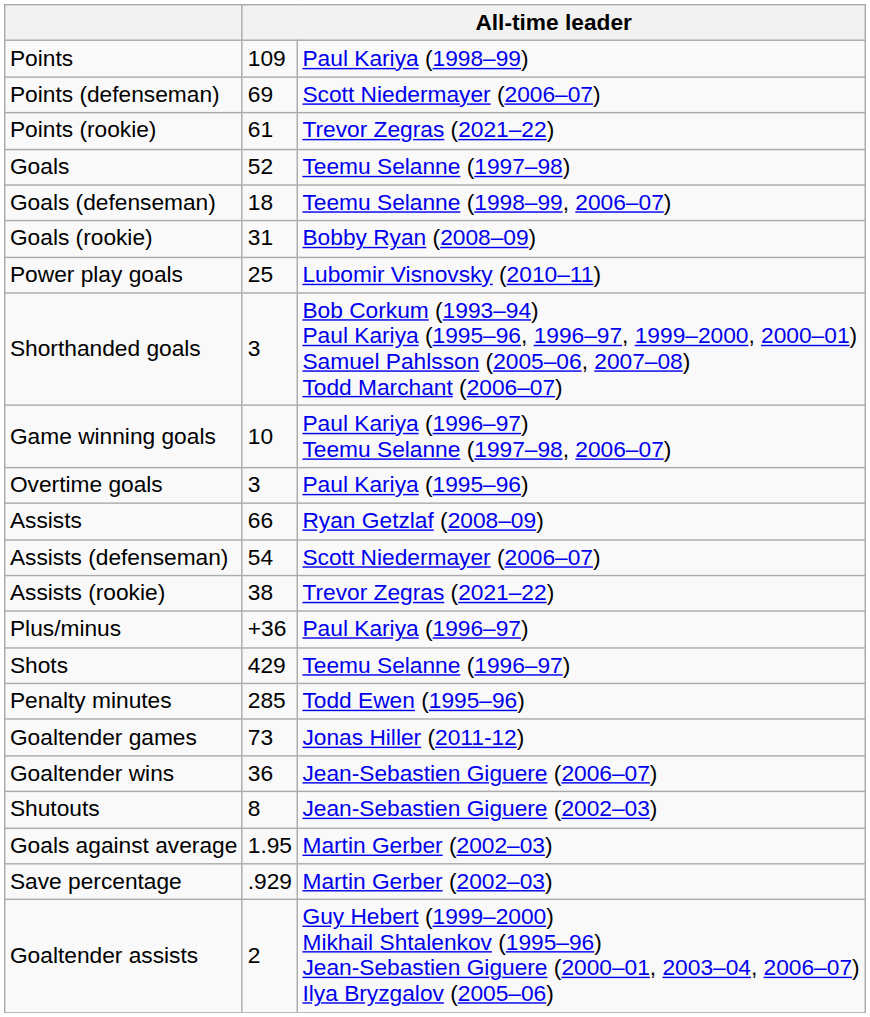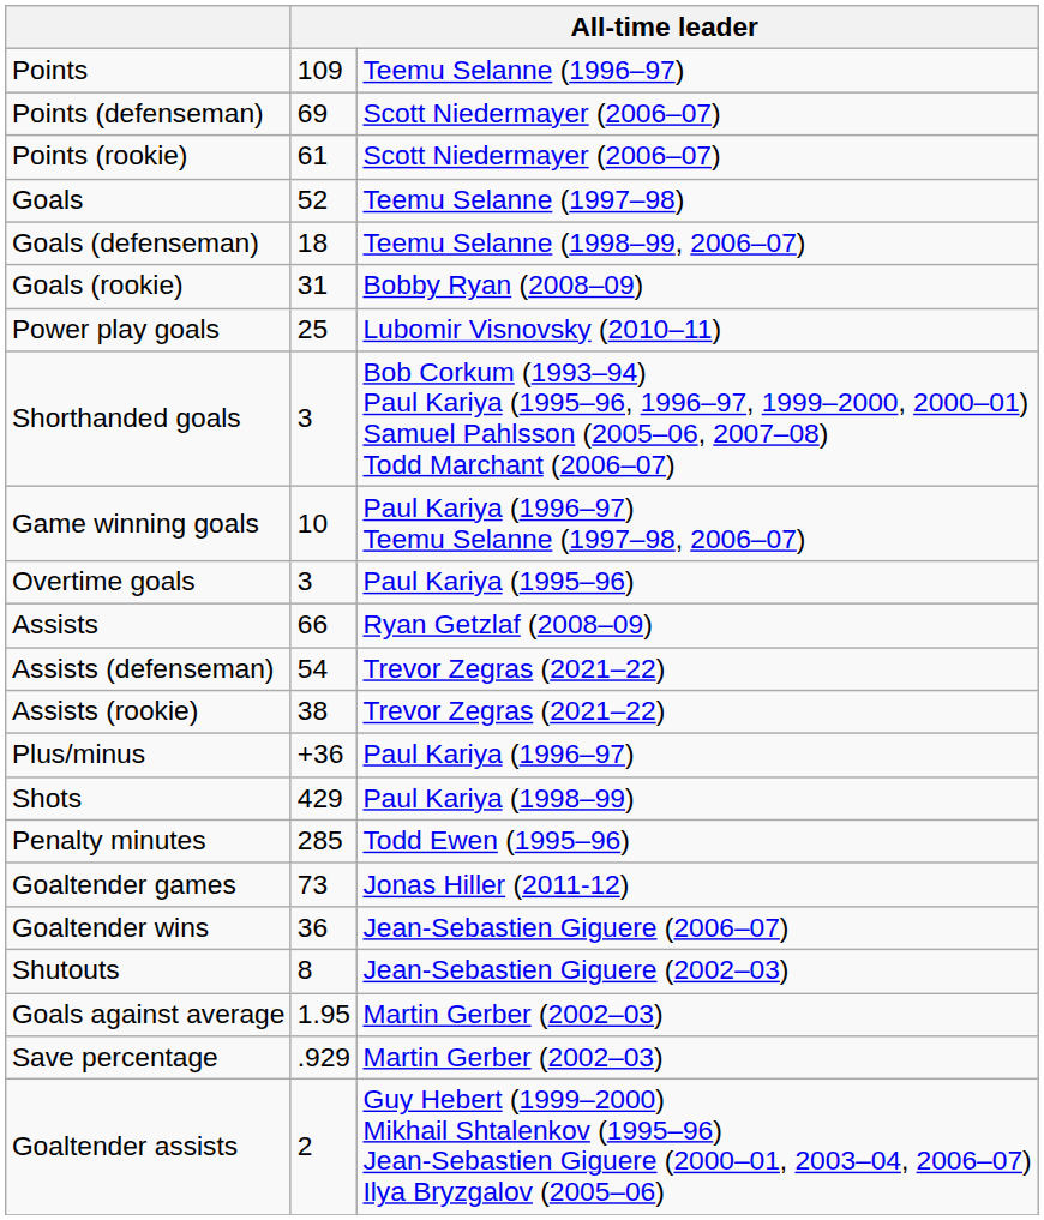 <table class="wikitable">
 <tr>
 <th></th>
 <th colspan="2">All-time leader</th>
 </tr>
 <tr>
 <td>Points</td>
 <td>109</td>
-<td><a href='#'>Paul Kariya</a> (<a href='#'>1998–99</a>)</td>
+<td><a href='#'>Teemu Selanne</a> (<a href='#'>1996–97</a>)</td>
 </tr>
 <tr>
 <td>Points (defenseman)</td>
 <td>69</td>
 <td><a href='#'>Scott Niedermayer</a> (<a href='#'>2006–07</a>)</td>
 </tr>
 <tr>
 <td>Points (rookie)</td>
 <td>61</td>
-<td><a href='#'>Trevor Zegras</a> (<a href='#'>2021–22</a>)</td>
+<td><a href='#'>Scott Niedermayer</a> (<a href='#'>2006–07</a>)</td>
 </tr>
 <tr>
 <td>Goals</td>
 <td>52</td>
 <td><a href='#'>Teemu Selanne</a> (<a href='#'>1997–98</a>)</td>
 </tr>
 <tr>
 <td>Goals (defenseman)</td>
 <td>18</td>
 <td><a href='#'>Teemu Selanne</a> (<a href='#'>1998–99</a>, <a href='#'>2006–07</a>)</td>
 </tr>
 <tr>
 <td>Goals (rookie)</td>
 <td>31</td>
 <td><a href='#'>Bobby Ryan</a> (<a href='#'>2008–09</a>)</td>
 </tr>
 <tr>
 <td>Power play goals</td>
 <td>25</td>
 <td><a href='#'>Lubomir Visnovsky</a> (<a href='#'>2010–11</a>)</td>
 </tr>
 <tr>
 <td>Shorthanded goals</td>
 <td>3</td>
 <td><a href='#'>Bob Corkum</a> (<a href='#'>1993–94</a>)<br><a href='#'>Paul Kariya</a> (<a href='#'>1995–96</a>, <a href='#'>1996–97</a>, <a href='#'>1999–2000</a>, <a href='#'>2000–01</a>)<br><a href='#'>Samuel Pahlsson</a> (<a href='#'>2005–06</a>, <a href='#'>2007–08</a>)<br><a href='#'>Todd Marchant</a> (<a href='#'>2006–07</a>)</td>
 </tr>
 <tr>
 <td>Game winning goals</td>
 <td>10</td>
 <td><a href='#'>Paul Kariya</a> (<a href='#'>1996–97</a>)<br><a href='#'>Teemu Selanne</a> (<a href='#'>1997–98</a>, <a href='#'>2006–07</a>)</td>
 </tr>
 <tr>
 <td>Overtime goals</td>
 <td>3</td>
 <td><a href='#'>Paul Kariya</a> (<a href='#'>1995–96</a>)</td>
 </tr>
 <tr>
 <td>Assists</td>
 <td>66</td>
 <td><a href='#'>Ryan Getzlaf</a> (<a href='#'>2008–09</a>)</td>
 </tr>
 <tr>
 <td>Assists (defenseman)</td>
 <td>54</td>
-<td><a href='#'>Scott Niedermayer</a> (<a href='#'>2006–07</a>)</td>
+<td><a href='#'>Trevor Zegras</a> (<a href='#'>2021–22</a>)</td>
 </tr>
 <tr>
 <td>Assists (rookie)</td>
 <td>38</td>
 <td><a href='#'>Trevor Zegras</a> (<a href='#'>2021–22</a>)</td>
 </tr>
 <tr>
 <td>Plus/minus</td>
 <td>+36</td>
 <td><a href='#'>Paul Kariya</a> (<a href='#'>1996–97</a>)</td>
 </tr>
 <tr>
 <td>Shots</td>
 <td>429</td>
-<td><a href='#'>Teemu Selanne</a> (<a href='#'>1996–97</a>)</td>
+<td><a href='#'>Paul Kariya</a> (<a href='#'>1998–99</a>)</td>
 </tr>
 <tr>
 <td>Penalty minutes</td>
 <td>285</td>
 <td><a href='#'>Todd Ewen</a> (<a href='#'>1995–96</a>)</td>
 </tr>
 <tr>
 <td>Goaltender games</td>
 <td>73</td>
 <td><a href='#'>Jonas Hiller</a> (<a href='#'>2011-12</a>)</td>
 </tr>
 <tr>
 <td>Goaltender wins</td>
 <td>36</td>
 <td><a href='#'>Jean-Sebastien Giguere</a> (<a href='#'>2006–07</a>)</td>
 </tr>
 <tr>
 <td>Shutouts</td>
 <td>8</td>
 <td><a href='#'>Jean-Sebastien Giguere</a> (<a href='#'>2002–03</a>)</td>
 </tr>
 <tr>
 <td>Goals against average</td>
 <td>1.95</td>
 <td><a href='#'>Martin Gerber</a> (<a href='#'>2002–03</a>)</td>
 </tr>
 <tr>
 <td>Save percentage</td>
 <td>.929</td>
 <td><a href='#'>Martin Gerber</a> (<a href='#'>2002–03</a>)</td>
 </tr>
 <tr>
 <td>Goaltender assists</td>
 <td>2</td>
 <td><a href='#'>Guy Hebert</a> (<a href='#'>1999–2000</a>)<br><a href='#'>Mikhail Shtalenkov</a> (<a href='#'>1995–96</a>)<br><a href='#'>Jean-Sebastien Giguere</a> (<a href='#'>2000–01</a>, <a href='#'>2003–04</a>, <a href='#'>2006–07</a>)<br><a href='#'>Ilya Bryzgalov</a> (<a href='#'>2005–06</a>)</td>
 </tr>
 </table>
